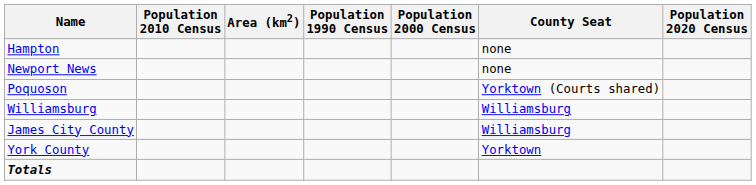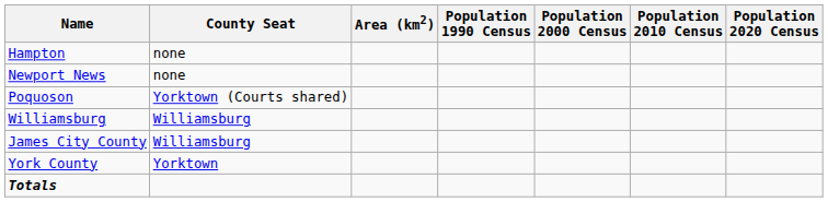 <table class="wikitable sortable" style="margin-bottom: 0;">
 <tr>
 <th>Name</th>
-<th>Population <br> 2010 Census</th>
+<th>County Seat</th>
 <th>Area (km<sup>2</sup>)</th>
 <th>Population <br> 1990 Census</th>
 <th>Population <br> 2000 Census</th>
-<th>County Seat</th>
+<th>Population <br> 2010 Census</th>
 <th>Population <br> 2020 Census <br></th>
 </tr>
 <tr>
 <td><a href='#'>Hampton</a></td>
+<td>none</td>
 <td align="right"></td>
 <td align="right"></td>
 <td align="right"></td>
 <td align="right"></td>
-<td>none</td>
 <td align="right"></td>
 </tr>
 <tr>
 <td><a href='#'>Newport News</a></td>
+<td>none</td>
 <td align="right"></td>
 <td align="right"></td>
 <td align="right"></td>
 <td align="right"></td>
-<td>none</td>
 <td align="right"></td>
 </tr>
 <tr>
 <td><a href='#'>Poquoson</a></td>
+<td><a href='#'>Yorktown</a> (Courts shared)</td>
 <td align="right"></td>
 <td align="right"></td>
 <td align="right"></td>
 <td align="right"></td>
-<td><a href='#'>Yorktown</a> (Courts shared)</td>
 <td align="right"></td>
 </tr>
 <tr>
+<td><a href='#'>Williamsburg</a></td>
 <td><a href='#'>Williamsburg</a></td>
 <td align="right"></td>
 <td align="right"></td>
 <td align="right"></td>
 <td align="right"></td>
-<td><a href='#'>Williamsburg</a></td>
 <td align="right"></td>
 </tr>
 <tr>
 <td><a href='#'>James City County</a></td>
+<td><a href='#'>Williamsburg</a></td>
 <td align="right"></td>
 <td align="right"></td>
 <td align="right"></td>
 <td align="right"></td>
-<td><a href='#'>Williamsburg</a></td>
 <td align="right"></td>
 </tr>
 <tr>
 <td><a href='#'>York County</a></td>
+<td><a href='#'>Yorktown</a></td>
 <td align="right"></td>
 <td align="right"></td>
 <td align="right"></td>
 <td align="right"></td>
-<td><a href='#'>Yorktown</a></td>
 <td align="right"></td>
 </tr>
 <tr>
 <td><strong><em>Totals<strong></td>
+<td></td>
 <td align="right"></td>
 <td align="right"></td>
 <td align="right"></td>
 <td align="right"></td>
-<td></td>
 <td align="right"></td>
 </tr>
 </table>
